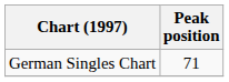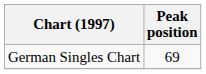 <table class="wikitable">
 <tr>
 <th align="left">Chart (1997)</th>
 <th align="center">Peak<br>position</th>
 </tr>
 <tr>
 <td align="left">German Singles Chart</td>
-<td align="center">71</td>
+<td align="center">69</td>
 </tr>
 <tr>
 </tr>
 </table>
